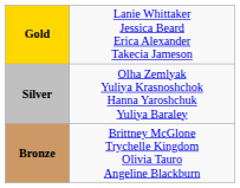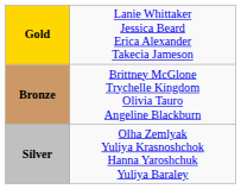 <table class="wikitable" style="text-align:center; " width="35%">
 <tr>
 <td bgcolor="gold"><strong>Gold</strong></td>
 <td><a href='#'>Lanie Whittaker</a><br><a href='#'>Jessica Beard</a><br><a href='#'>Erica Alexander</a><br><a href='#'>Takecia Jameson</a><br>  <small><em></em></small></td>
 </tr>
 <tr>
+<td bgcolor="CC9966"><strong>Bronze</strong></td>
+<td><a href='#'>Brittney McGlone</a><br><a href='#'>Trychelle Kingdom</a><br><a href='#'>Olivia Tauro</a><br><a href='#'>Angeline Blackburn</a><br>  <small><em></em></small></td>
+</tr>
+<tr>
 <td bgcolor="silver"><strong>Silver</strong></td>
 <td><a href='#'>Olha Zemlyak</a><br><a href='#'>Yuliya Krasnoshchok</a><br><a href='#'>Hanna Yaroshchuk</a><br><a href='#'>Yuliya Baraley</a><br>  <small><em></em></small></td>
 </tr>
-<tr>
-<td bgcolor="CC9966"><strong>Bronze</strong></td>
-<td><a href='#'>Brittney McGlone</a><br><a href='#'>Trychelle Kingdom</a><br><a href='#'>Olivia Tauro</a><br><a href='#'>Angeline Blackburn</a><br>  <small><em></em></small></td>
-</tr>
 </table>
